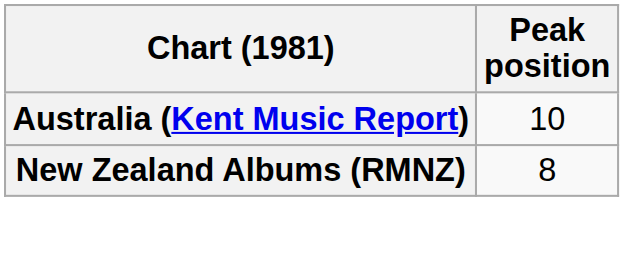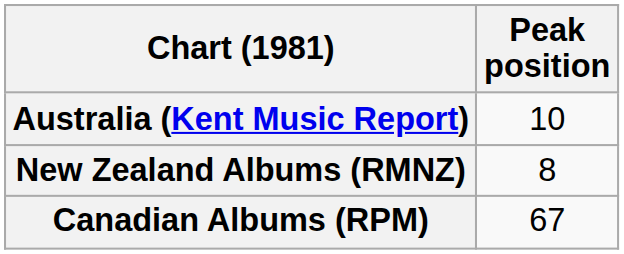 <table class="wikitable sortable plainrowheaders" style="text-align:center">
 <tr>
 <th>Chart (1981)</th>
 <th>Peak<br>position</th>
 </tr>
 <tr>
 <th scope="row">Australia (<a href='#'>Kent Music Report</a>)</th>
 <td>10</td>
 </tr>
 <tr>
 <th scope="row">New Zealand Albums (RMNZ)</th>
 <td>8</td>
 </tr>
+<tr>
+<th scope="row">Canadian Albums (RPM) </th>
+<td>67</td>
+</tr>
 </table>
